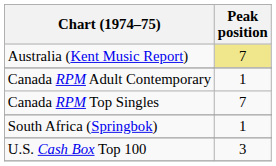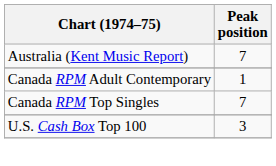 <table class="wikitable sortable">
 <tr>
 <th>Chart (1974–75)</th>
 <th>Peak<br>position</th>
 </tr>
 <tr>
 <td>Australia (<a href='#'>Kent Music Report</a>)</td>
-<td style="background: khaki; text-align:center;">7</td>
+<td style="text-align:center;">7</td>
 </tr>
 <tr>
 </tr>
 <tr>
 </tr>
 <tr>
 <td>Canada <em><a href='#'>RPM</a></em> Adult Contemporary</td>
 <td style="text-align:center;">1</td>
 </tr>
 <tr>
 <td>Canada <em><a href='#'>RPM</a></em> Top Singles</td>
 <td style="text-align:center;">7</td>
 </tr>
 <tr>
 </tr>
 <tr>
 </tr>
 <tr>
 </tr>
 <tr>
-<td>South Africa (<a href='#'>Springbok</a>)</td>
-<td align="center">1</td>
-</tr>
-<tr>
 </tr>
 <tr>
 </tr>
 <tr>
 </tr>
 <tr>
 <td>U.S. <a href='#'><em>Cash Box</em></a> Top 100</td>
 <td align="center">3</td>
 </tr>
 <tr>
 </tr>
 </table>
